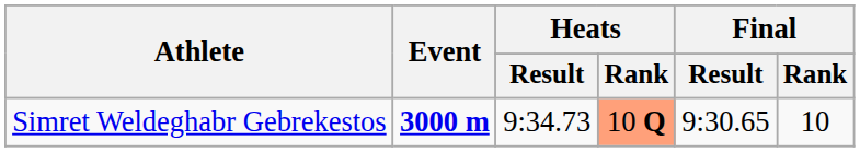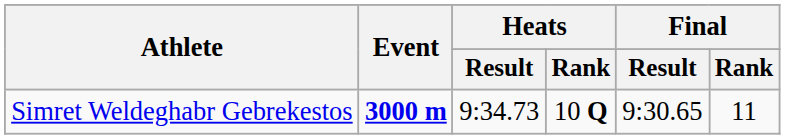 <table class="wikitable" style="font-size:90%">
 <tr>
 <th rowspan=2>Athlete</th>
 <th rowspan=2>Event</th>
 <th colspan=2>Heats</th>
 <th colspan=2>Final</th>
 </tr>
 <tr style="font-size:95%">
 <th>Result</th>
 <th>Rank</th>
 <th>Result</th>
 <th>Rank</th>
 </tr>
 <tr align=center>
 <td align=left><a href='#'>Simret Weldeghabr Gebrekestos</a></td>
 <td align=left><strong><a href='#'>3000 m</a></strong></td>
 <td>9:34.73</td>
-<td style="background: lightsalmon;">10 <strong>Q</strong></td>
+<td>10 <strong>Q</strong></td>
 <td>9:30.65</td>
-<td>10</td>
+<td>11</td>
 </tr>
 </table>
